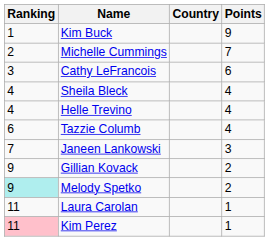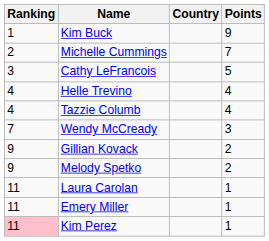 <table class="wikitable">
 <tr>
 <th>Ranking</th>
 <th>Name</th>
 <th>Country</th>
 <th>Points</th>
 </tr>
 <tr>
 <td>1</td>
 <td><a href='#'>Kim Buck</a></td>
 <td></td>
 <td>9</td>
 </tr>
 <tr>
 <td>2</td>
 <td><a href='#'>Michelle Cummings</a></td>
 <td></td>
 <td>7</td>
 </tr>
 <tr>
 <td>3</td>
 <td><a href='#'>Cathy LeFrancois</a></td>
 <td></td>
-<td>6</td>
-</tr>
-<tr>
-<td>4</td>
-<td><a href='#'>Sheila Bleck</a></td>
-<td></td>
-<td>4</td>
+<td>5</td>
 </tr>
 <tr>
 <td>4</td>
 <td><a href='#'>Helle Trevino</a></td>
 <td></td>
 <td>4</td>
 </tr>
 <tr>
-<td>6</td>
+<td>4</td>
 <td><a href='#'>Tazzie Columb</a></td>
 <td></td>
 <td>4</td>
 </tr>
 <tr>
 <td>7</td>
-<td><a href='#'>Janeen Lankowski</a></td>
+<td><a href='#'>Wendy McCready</a></td>
 <td></td>
 <td>3</td>
 </tr>
 <tr>
 <td>9</td>
 <td><a href='#'>Gillian Kovack</a></td>
 <td></td>
 <td>2</td>
 </tr>
 <tr>
-<td style="background: paleturquoise;">9</td>
+<td>9</td>
 <td><a href='#'>Melody Spetko</a></td>
 <td></td>
 <td>2</td>
 </tr>
 <tr>
 <td>11</td>
 <td><a href='#'>Laura Carolan</a></td>
 <td></td>
 <td>1</td>
 </tr>
 <tr>
+<td>11</td>
+<td><a href='#'>Emery Miller</a></td>
+<td></td>
+<td>1</td>
+</tr>
+<tr>
 <td style="background: pink;">11</td>
 <td><a href='#'>Kim Perez</a></td>
 <td></td>
 <td>1</td>
 </tr>
 </table>
